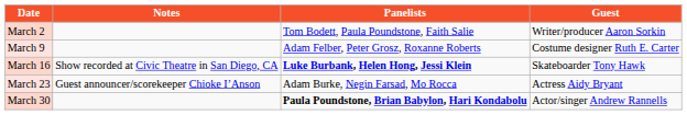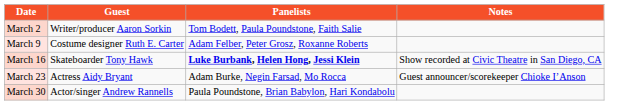 <table class="wikitable">
 <tr>
 <th style="background:#F55029;color:#FFFFFF;">Date</th>
+<th style="background:#F55029;color:#FFFFFF;">Guest</th>
+<th style="background:#F55029;color:#FFFFFF;">Panelists</th>
 <th style="background:#F55029;color:#FFFFFF;">Notes</th>
-<th style="background:#F55029;color:#FFFFFF;">Panelists</th>
-<th style="background:#F55029;color:#FFFFFF;">Guest</th>
 </tr>
 <tr>
 <td style="background:#FDD6CC;color:#000000;">March 2</td>
+<td>Writer/producer <a href='#'>Aaron Sorkin</a></td>
+<td><a href='#'>Tom Bodett</a>, <a href='#'>Paula Poundstone</a>, <a href='#'>Faith Salie</a></td>
 <td></td>
-<td><a href='#'>Tom Bodett</a>, <a href='#'>Paula Poundstone</a>, <a href='#'>Faith Salie</a></td>
-<td>Writer/producer <a href='#'>Aaron Sorkin</a></td>
 </tr>
 <tr>
 <td style="background:#FFE3DF;color:#000000;">March 9</td>
+<td>Costume designer <a href='#'>Ruth E. Carter</a></td>
+<td><a href='#'>Adam Felber</a>, <a href='#'>Peter Grosz</a>, <a href='#'>Roxanne Roberts</a></td>
 <td></td>
-<td><a href='#'>Adam Felber</a>, <a href='#'>Peter Grosz</a>, <a href='#'>Roxanne Roberts</a></td>
-<td>Costume designer <a href='#'>Ruth E. Carter</a></td>
 </tr>
 <tr>
 <td style="background:#FDD6CC;color:#000000;">March 16</td>
+<td>Skateboarder <a href='#'>Tony Hawk</a></td>
+<td><strong><a href='#'>Luke Burbank</a>, <a href='#'>Helen Hong</a>, <a href='#'>Jessi Klein</a></strong></td>
 <td>Show recorded at <a href='#'>Civic Theatre</a> in <a href='#'>San Diego, CA</a></td>
-<td><strong><a href='#'>Luke Burbank</a>, <a href='#'>Helen Hong</a>, <a href='#'>Jessi Klein</a></strong></td>
-<td>Skateboarder <a href='#'>Tony Hawk</a></td>
 </tr>
 <tr>
 <td style="background:#FFE3DF;color:#000000;">March 23</td>
+<td>Actress <a href='#'>Aidy Bryant</a></td>
+<td>Adam Burke, <a href='#'>Negin Farsad</a>, <a href='#'>Mo Rocca</a></td>
 <td>Guest announcer/scorekeeper <a href='#'>Chioke I’Anson</a></td>
-<td>Adam Burke, <a href='#'>Negin Farsad</a>, <a href='#'>Mo Rocca</a></td>
-<td>Actress <a href='#'>Aidy Bryant</a></td>
 </tr>
 <tr>
 <td style="background:#FDD6CC;color:#000000;">March 30</td>
+<td>Actor/singer <a href='#'>Andrew Rannells</a></td>
+<td>Paula Poundstone, <a href='#'>Brian Babylon</a>, <a href='#'>Hari Kondabolu</a></td>
 <td></td>
-<td><strong>Paula Poundstone, <a href='#'>Brian Babylon</a>, <a href='#'>Hari Kondabolu</a></strong></td>
-<td>Actor/singer <a href='#'>Andrew Rannells</a></td>
 </tr>
 </table>
